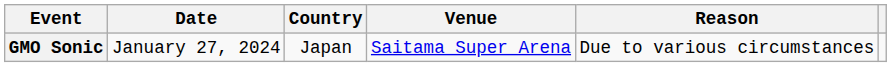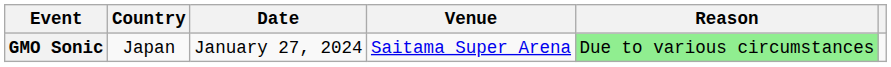 <table class="wikitable">
 <tr>
 <th>Event</th>
+<th>Country</th>
 <th>Date</th>
-<th>Country</th>
 <th>Venue</th>
 <th>Reason</th>
 <th scope="col" class="unsortable"></th>
 </tr>
 <tr>
 <th scope="row">GMO Sonic</th>
+<td style="text-align:Center">Japan</td>
 <td>January 27, 2024</td>
-<td style="text-align:Center">Japan</td>
 <td style="text-align:Center"><a href='#'>Saitama Super Arena</a></td>
-<td style="text-align:Center">Due to various circumstances</td>
+<td style="background: lightgreen; text-align:Center">Due to various circumstances</td>
 <td style="text-align:Center"></td>
 </tr>
 </table>
